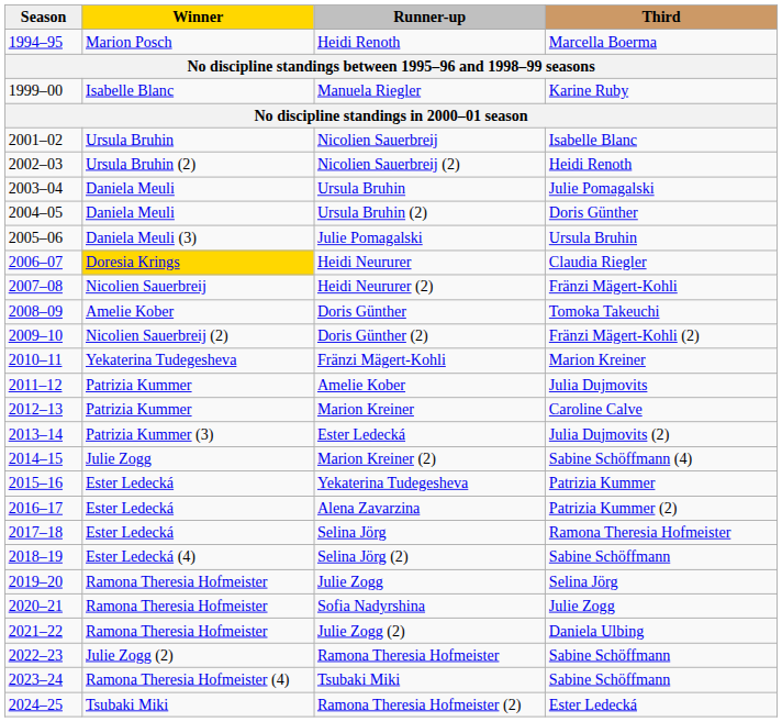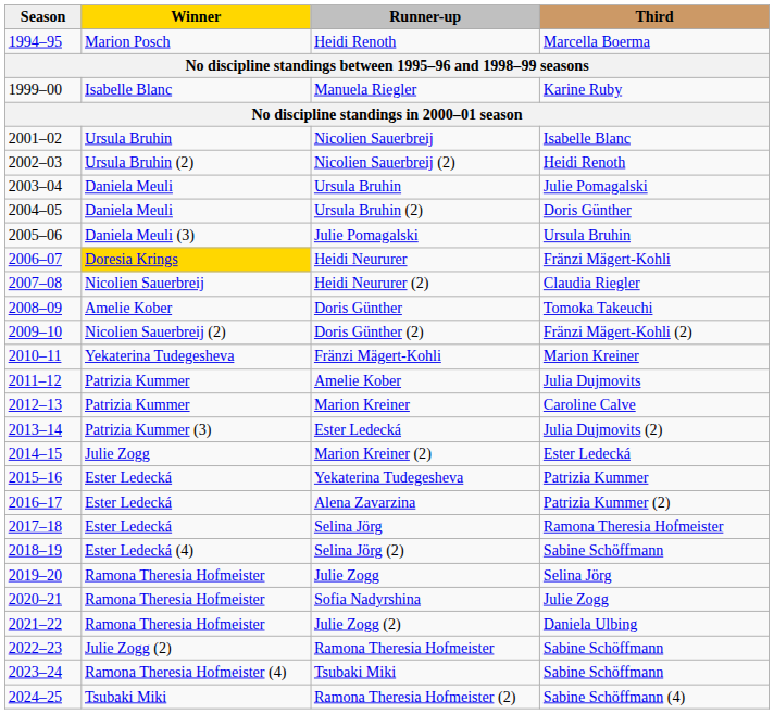 <table class="wikitable sortable" style="width:800px;">
 <tr>
 <th style="width:10%; background:#efefef;">Season</th>
 <th style="width:30%; background:gold">Winner</th>
 <th style="width:30%; background:silver">Runner-up</th>
 <th style="width:30%; background:#CC9966">Third</th>
 </tr>
 <tr>
 <td><a href='#'>1994–95</a></td>
 <td> <a href='#'>Marion Posch</a></td>
 <td> <a href='#'>Heidi Renoth</a></td>
 <td> <a href='#'>Marcella Boerma</a></td>
 </tr>
 <tr>
 <th colspan=4>No discipline standings between 1995–96 and 1998–99 seasons</th>
 </tr>
 <tr>
 <td>1999–00</td>
 <td> <a href='#'>Isabelle Blanc</a></td>
 <td> <a href='#'>Manuela Riegler</a></td>
 <td> <a href='#'>Karine Ruby</a></td>
 </tr>
 <tr>
 <th colspan=4>No discipline standings in 2000–01 season</th>
 </tr>
 <tr>
 <td>2001–02</td>
 <td> <a href='#'>Ursula Bruhin</a></td>
 <td> <a href='#'>Nicolien Sauerbreij</a></td>
 <td> <a href='#'>Isabelle Blanc</a></td>
 </tr>
 <tr>
 <td>2002–03</td>
 <td> <a href='#'>Ursula Bruhin</a> (2)</td>
 <td> <a href='#'>Nicolien Sauerbreij</a> (2)</td>
 <td> <a href='#'>Heidi Renoth</a></td>
 </tr>
 <tr>
 <td>2003–04</td>
 <td> <a href='#'>Daniela Meuli</a></td>
 <td> <a href='#'>Ursula Bruhin</a></td>
 <td> <a href='#'>Julie Pomagalski</a></td>
 </tr>
 <tr>
 <td>2004–05</td>
 <td> <a href='#'>Daniela Meuli</a></td>
 <td> <a href='#'>Ursula Bruhin</a> (2)</td>
 <td> <a href='#'>Doris Günther</a></td>
 </tr>
 <tr>
 <td>2005–06</td>
 <td> <a href='#'>Daniela Meuli</a> (3)</td>
 <td> <a href='#'>Julie Pomagalski</a></td>
 <td> <a href='#'>Ursula Bruhin</a></td>
 </tr>
 <tr>
 <td><a href='#'>2006–07</a></td>
 <td style="background: gold;"> <a href='#'>Doresia Krings</a></td>
 <td> <a href='#'>Heidi Neururer</a></td>
-<td> <a href='#'>Claudia Riegler</a></td>
+<td> <a href='#'>Fränzi Mägert-Kohli</a></td>
 </tr>
 <tr>
 <td><a href='#'>2007–08</a></td>
 <td> <a href='#'>Nicolien Sauerbreij</a></td>
 <td> <a href='#'>Heidi Neururer</a> (2)</td>
-<td> <a href='#'>Fränzi Mägert-Kohli</a></td>
+<td> <a href='#'>Claudia Riegler</a></td>
 </tr>
 <tr>
 <td><a href='#'>2008–09</a></td>
 <td> <a href='#'>Amelie Kober</a></td>
 <td> <a href='#'>Doris Günther</a></td>
 <td> <a href='#'>Tomoka Takeuchi</a></td>
 </tr>
 <tr>
 <td><a href='#'>2009–10</a></td>
 <td> <a href='#'>Nicolien Sauerbreij</a> (2)</td>
 <td> <a href='#'>Doris Günther</a> (2)</td>
 <td> <a href='#'>Fränzi Mägert-Kohli</a> (2)</td>
 </tr>
 <tr>
 <td><a href='#'>2010–11</a></td>
 <td> <a href='#'>Yekaterina Tudegesheva</a></td>
 <td> <a href='#'>Fränzi Mägert-Kohli</a></td>
 <td> <a href='#'>Marion Kreiner</a></td>
 </tr>
 <tr>
 <td><a href='#'>2011–12</a></td>
 <td> <a href='#'>Patrizia Kummer</a></td>
 <td> <a href='#'>Amelie Kober</a></td>
 <td> <a href='#'>Julia Dujmovits</a></td>
 </tr>
 <tr>
 <td><a href='#'>2012–13</a></td>
 <td> <a href='#'>Patrizia Kummer</a></td>
 <td> <a href='#'>Marion Kreiner</a></td>
 <td> <a href='#'>Caroline Calve</a></td>
 </tr>
 <tr>
 <td><a href='#'>2013–14</a></td>
 <td> <a href='#'>Patrizia Kummer</a> (3)</td>
 <td> <a href='#'>Ester Ledecká</a></td>
 <td> <a href='#'>Julia Dujmovits</a> (2)</td>
 </tr>
 <tr>
 <td><a href='#'>2014–15</a></td>
 <td> <a href='#'>Julie Zogg</a></td>
 <td> <a href='#'>Marion Kreiner</a> (2)</td>
-<td> <a href='#'>Sabine Schöffmann</a> (4)</td>
+<td> <a href='#'>Ester Ledecká</a></td>
 </tr>
 <tr>
 <td><a href='#'>2015–16</a></td>
 <td> <a href='#'>Ester Ledecká</a></td>
 <td> <a href='#'>Yekaterina Tudegesheva</a></td>
 <td> <a href='#'>Patrizia Kummer</a></td>
 </tr>
 <tr>
 <td><a href='#'>2016–17</a></td>
 <td> <a href='#'>Ester Ledecká</a></td>
 <td> <a href='#'>Alena Zavarzina</a></td>
 <td> <a href='#'>Patrizia Kummer</a> (2)</td>
 </tr>
 <tr>
 <td><a href='#'>2017–18</a></td>
 <td> <a href='#'>Ester Ledecká</a></td>
 <td> <a href='#'>Selina Jörg</a></td>
 <td> <a href='#'>Ramona Theresia Hofmeister</a></td>
 </tr>
 <tr>
 <td><a href='#'>2018–19</a></td>
 <td> <a href='#'>Ester Ledecká</a> (4)</td>
 <td> <a href='#'>Selina Jörg</a> (2)</td>
 <td> <a href='#'>Sabine Schöffmann</a></td>
 </tr>
 <tr>
 <td><a href='#'>2019–20</a></td>
 <td> <a href='#'>Ramona Theresia Hofmeister</a></td>
 <td> <a href='#'>Julie Zogg</a></td>
 <td> <a href='#'>Selina Jörg</a></td>
 </tr>
 <tr>
 <td><a href='#'>2020–21</a></td>
 <td> <a href='#'>Ramona Theresia Hofmeister</a></td>
 <td> <a href='#'>Sofia Nadyrshina</a></td>
 <td> <a href='#'>Julie Zogg</a></td>
 </tr>
 <tr>
 <td><a href='#'>2021–22</a></td>
 <td> <a href='#'>Ramona Theresia Hofmeister</a></td>
 <td> <a href='#'>Julie Zogg</a> (2)</td>
 <td> <a href='#'>Daniela Ulbing</a></td>
 </tr>
 <tr>
 <td><a href='#'>2022–23</a></td>
 <td> <a href='#'>Julie Zogg</a> (2)</td>
 <td> <a href='#'>Ramona Theresia Hofmeister</a></td>
 <td> <a href='#'>Sabine Schöffmann</a></td>
 </tr>
 <tr>
 <td><a href='#'>2023–24</a></td>
 <td> <a href='#'>Ramona Theresia Hofmeister</a> (4)</td>
 <td> <a href='#'>Tsubaki Miki</a></td>
 <td> <a href='#'>Sabine Schöffmann</a></td>
 </tr>
 <tr>
 <td><a href='#'>2024–25</a></td>
 <td> <a href='#'>Tsubaki Miki</a></td>
 <td> <a href='#'>Ramona Theresia Hofmeister</a> (2)</td>
-<td> <a href='#'>Ester Ledecká</a></td>
+<td> <a href='#'>Sabine Schöffmann</a> (4)</td>
 </tr>
 </table>
